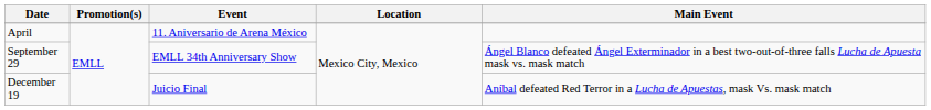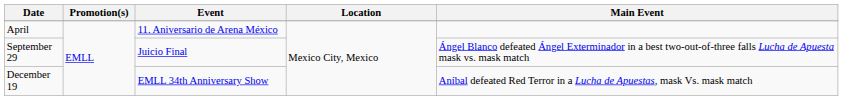 <table class="wikitable" style="width:100%;">
 <tr>
 <th width=5%>Date</th>
 <th width=5%>Promotion(s)</th>
 <th style="width:15%;">Event</th>
 <th style="width:15%;">Location</th>
 <th style="width:40%;">Main Event</th>
 </tr>
 <tr style="width:20%;"| Notes>
 </tr>
 <tr>
 <td>April</td>
 <td rowspan=3><a href='#'>EMLL</a></td>
 <td><a href='#'>11. Aniversario de Arena México</a></td>
 <td rowspan=3>Mexico City, Mexico</td>
 <td> </td>
 </tr>
 <tr>
 <td>September 29</td>
-<td><a href='#'>EMLL 34th Anniversary Show</a></td>
+<td><a href='#'>Juicio Final</a></td>
 <td><a href='#'>Ángel Blanco</a> defeated <a href='#'>Ángel Exterminador</a> in a best two-out-of-three falls <em><a href='#'>Lucha de Apuesta</a></em> mask vs. mask match<br></td>
 </tr>
 <tr>
 <td>December 19</td>
-<td><a href='#'>Juicio Final</a></td>
+<td><a href='#'>EMLL 34th Anniversary Show</a></td>
 <td><a href='#'>Aníbal</a> defeated Red Terror in a <em><a href='#'>Lucha de Apuestas</a></em>, mask Vs. mask match</td>
 </tr>
 </table>
